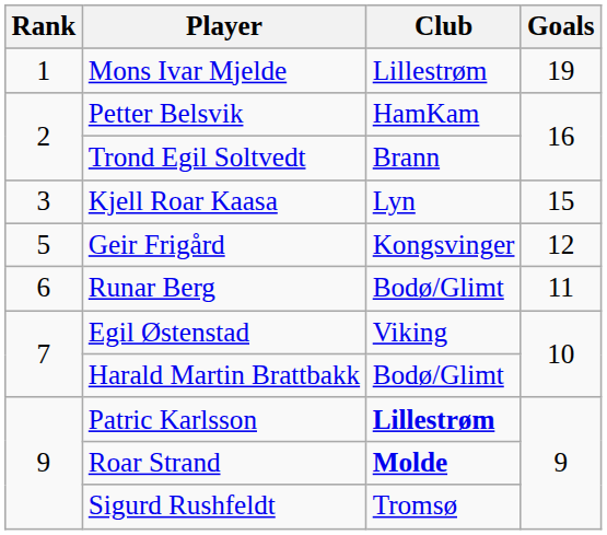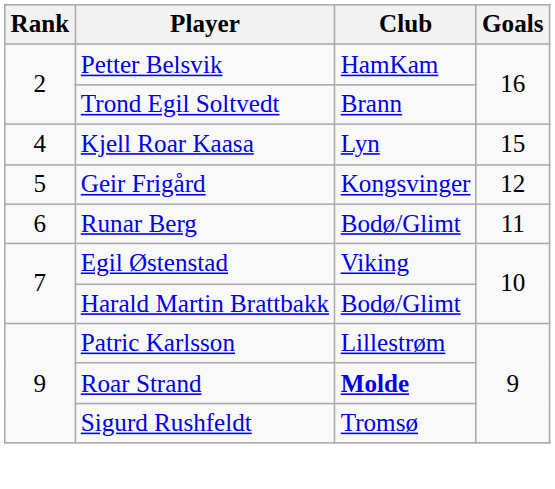 <table class="wikitable" style="text-align:center">
 <tr>
 <th>Rank</th>
 <th>Player</th>
 <th>Club</th>
 <th>Goals</th>
-</tr>
-<tr>
-<td>1</td>
-<td align="left"> <a href='#'>Mons Ivar Mjelde</a></td>
-<td align="left"><a href='#'>Lillestrøm</a></td>
-<td>19</td>
 </tr>
 <tr>
 <td rowspan="2">2</td>
 <td align="left"> <a href='#'>Petter Belsvik</a></td>
 <td align="left"><a href='#'>HamKam</a></td>
 <td rowspan="2">16</td>
 </tr>
 <tr>
 <td align="left"> <a href='#'>Trond Egil Soltvedt</a></td>
 <td align="left"><a href='#'>Brann</a></td>
 </tr>
 <tr>
-<td>3</td>
+<td>4</td>
 <td align="left"> <a href='#'>Kjell Roar Kaasa</a></td>
 <td align="left"><a href='#'>Lyn</a></td>
 <td>15</td>
 </tr>
 <tr>
 <td>5</td>
 <td align="left"> <a href='#'>Geir Frigård</a></td>
 <td align="left"><a href='#'>Kongsvinger</a></td>
 <td>12</td>
 </tr>
 <tr>
 <td>6</td>
 <td align="left"> <a href='#'>Runar Berg</a></td>
 <td align="left"><a href='#'>Bodø/Glimt</a></td>
 <td>11</td>
 </tr>
 <tr>
 <td rowspan="2">7</td>
 <td align="left"> <a href='#'>Egil Østenstad</a></td>
 <td align="left"><a href='#'>Viking</a></td>
 <td rowspan="2">10</td>
 </tr>
 <tr>
 <td align="left"> <a href='#'>Harald Martin Brattbakk</a></td>
 <td align="left"><a href='#'>Bodø/Glimt</a></td>
 </tr>
 <tr>
 <td rowspan="3">9</td>
 <td align="left"> <a href='#'>Patric Karlsson</a></td>
-<td align="left"><strong><a href='#'>Lillestrøm</a></strong></td>
+<td align="left"><a href='#'>Lillestrøm</a></td>
 <td rowspan="3">9</td>
 </tr>
 <tr>
 <td align="left"> <a href='#'>Roar Strand</a></td>
 <td align="left"><strong><a href='#'>Molde</a></strong></td>
 </tr>
 <tr>
 <td align="left"> <a href='#'>Sigurd Rushfeldt</a></td>
 <td align="left"><a href='#'>Tromsø</a></td>
 </tr>
 </table>
